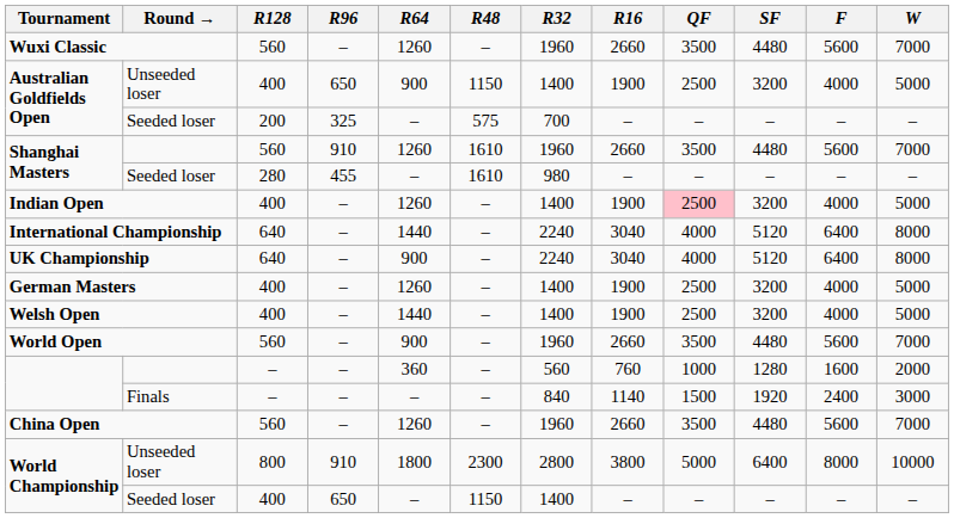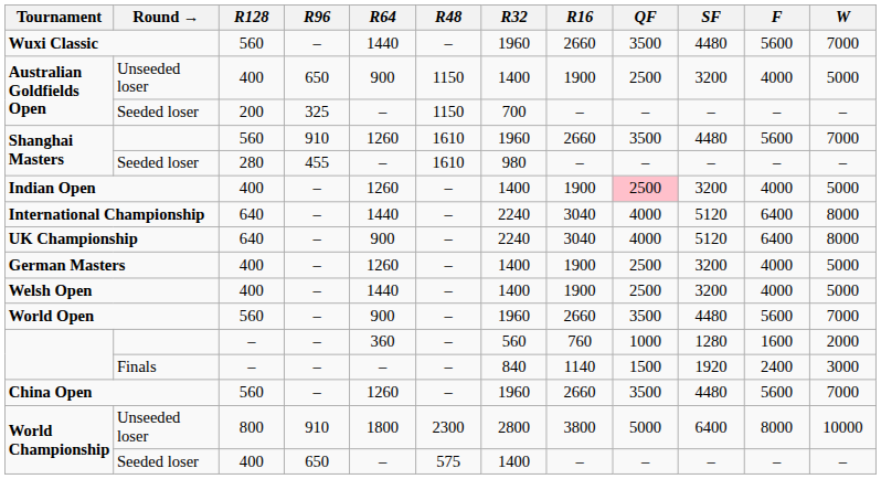 <table class="wikitable" style="font-size: 100%; text-align:center">
 <tr>
 <th width=60>Tournament</th>
 <th width=100>Round →</th>
 <th width=60><em>R128</em></th>
 <th width=60><em>R96</em></th>
 <th width=60><em>R64</em></th>
 <th width=60><em>R48</em></th>
 <th width=60><em>R32</em></th>
 <th width=60><em>R16</em></th>
 <th width=60><em>QF</em></th>
 <th width=60><em>SF</em></th>
 <th width=60><em>F</em></th>
 <th width=60><em>W</em></th>
 </tr>
 <tr>
 <td colspan="2" align="left"><strong>Wuxi Classic</strong></td>
 <td>560</td>
 <td>–</td>
-<td>1260</td>
+<td>1440</td>
 <td>–</td>
 <td>1960</td>
 <td>2660</td>
 <td>3500</td>
 <td>4480</td>
 <td>5600</td>
 <td>7000</td>
 </tr>
 <tr>
 <td rowspan="2" align="left"><strong>Australian Goldfields Open</strong></td>
 <td align="left">Unseeded loser</td>
 <td>400</td>
 <td>650</td>
 <td>900</td>
 <td>1150</td>
 <td>1400</td>
 <td>1900</td>
 <td>2500</td>
 <td>3200</td>
 <td>4000</td>
 <td>5000</td>
 </tr>
 <tr>
 <td align="left">Seeded loser</td>
 <td>200</td>
 <td>325</td>
 <td>–</td>
-<td>575</td>
+<td>1150</td>
 <td>700</td>
 <td>–</td>
 <td>–</td>
 <td>–</td>
 <td>–</td>
 <td>–</td>
 </tr>
 <tr>
 <td rowspan="2" align="left"><strong>Shanghai Masters</strong></td>
 <td align="left"></td>
 <td>560</td>
 <td>910</td>
 <td>1260</td>
 <td>1610</td>
 <td>1960</td>
 <td>2660</td>
 <td>3500</td>
 <td>4480</td>
 <td>5600</td>
 <td>7000</td>
 </tr>
 <tr>
 <td align="left">Seeded loser</td>
 <td>280</td>
 <td>455</td>
 <td>–</td>
 <td>1610</td>
 <td>980</td>
 <td>–</td>
 <td>–</td>
 <td>–</td>
 <td>–</td>
 <td>–</td>
 </tr>
 <tr>
 <td colspan="2" align="left"><strong>Indian Open</strong></td>
 <td>400</td>
 <td>–</td>
 <td>1260</td>
 <td>–</td>
 <td>1400</td>
 <td>1900</td>
 <td style="background: pink;">2500</td>
 <td>3200</td>
 <td>4000</td>
 <td>5000</td>
 </tr>
 <tr>
 <td colspan="2" align="left"><strong>International Championship</strong></td>
 <td>640</td>
 <td>–</td>
 <td>1440</td>
 <td>–</td>
 <td>2240</td>
 <td>3040</td>
 <td>4000</td>
 <td>5120</td>
 <td>6400</td>
 <td>8000</td>
 </tr>
 <tr>
 <td colspan="2" align="left"><strong>UK Championship</strong></td>
 <td>640</td>
 <td>–</td>
 <td>900</td>
 <td>–</td>
 <td>2240</td>
 <td>3040</td>
 <td>4000</td>
 <td>5120</td>
 <td>6400</td>
 <td>8000</td>
 </tr>
 <tr>
 <td colspan="2" align="left"><strong>German Masters</strong></td>
 <td>400</td>
 <td>–</td>
 <td>1260</td>
 <td>–</td>
 <td>1400</td>
 <td>1900</td>
 <td>2500</td>
 <td>3200</td>
 <td>4000</td>
 <td>5000</td>
 </tr>
 <tr>
 <td colspan="2" align="left"><strong>Welsh Open</strong></td>
 <td>400</td>
 <td>–</td>
 <td>1440</td>
 <td>–</td>
 <td>1400</td>
 <td>1900</td>
 <td>2500</td>
 <td>3200</td>
 <td>4000</td>
 <td>5000</td>
 </tr>
 <tr>
 <td colspan="2" align="left"><strong>World Open</strong></td>
 <td>560</td>
 <td>–</td>
 <td>900</td>
 <td>–</td>
 <td>1960</td>
 <td>2660</td>
 <td>3500</td>
 <td>4480</td>
 <td>5600</td>
 <td>7000</td>
 </tr>
 <tr>
 <td rowspan="2" align="left"></td>
 <td align="left"></td>
 <td>–</td>
 <td>–</td>
 <td>360</td>
 <td>–</td>
 <td>560</td>
 <td>760</td>
 <td>1000</td>
 <td>1280</td>
 <td>1600</td>
 <td>2000</td>
 </tr>
 <tr>
 <td align="left">Finals</td>
 <td>–</td>
 <td>–</td>
 <td>–</td>
 <td>–</td>
 <td>840</td>
 <td>1140</td>
 <td>1500</td>
 <td>1920</td>
 <td>2400</td>
 <td>3000</td>
 </tr>
 <tr>
 <td colspan="2" align="left"><strong>China Open</strong></td>
 <td>560</td>
 <td>–</td>
 <td>1260</td>
 <td>–</td>
 <td>1960</td>
 <td>2660</td>
 <td>3500</td>
 <td>4480</td>
 <td>5600</td>
 <td>7000</td>
 </tr>
 <tr>
 <td rowspan="2" align="left"><strong>World Championship</strong></td>
 <td align="left">Unseeded loser</td>
 <td>800</td>
 <td>910</td>
 <td>1800</td>
 <td>2300</td>
 <td>2800</td>
 <td>3800</td>
 <td>5000</td>
 <td>6400</td>
 <td>8000</td>
 <td>10000</td>
 </tr>
 <tr>
 <td align="left">Seeded loser</td>
 <td>400</td>
 <td>650</td>
 <td>–</td>
-<td>1150</td>
+<td>575</td>
 <td>1400</td>
 <td>–</td>
 <td>–</td>
 <td>–</td>
 <td>–</td>
 <td>–</td>
 </tr>
 </table>
